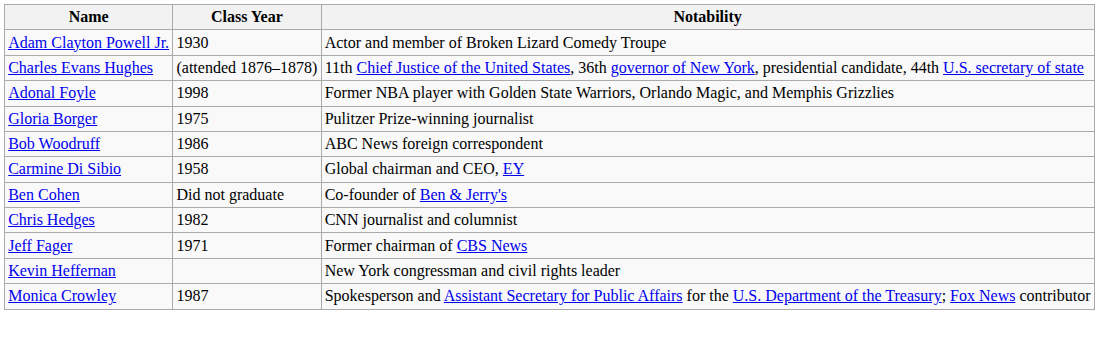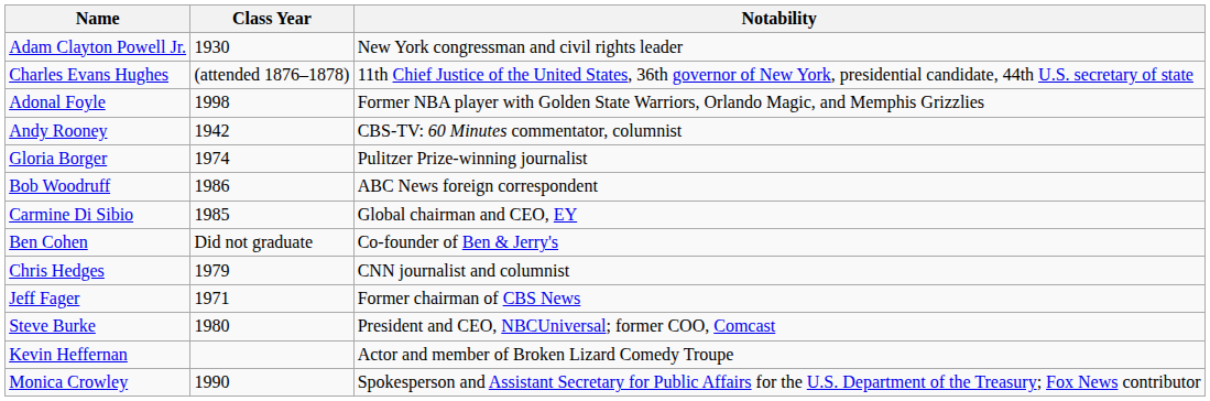 <table class="wikitable">
 <tr>
 <th>Name</th>
 <th>Class Year</th>
 <th>Notability</th>
 </tr>
 <tr>
 <td><a href='#'>Adam Clayton Powell Jr.</a></td>
 <td>1930</td>
-<td>Actor and member of Broken Lizard Comedy Troupe</td>
+<td>New York congressman and civil rights leader</td>
 </tr>
 <tr>
 <td><a href='#'>Charles Evans Hughes</a></td>
 <td>(attended 1876–1878)</td>
 <td>11th <a href='#'>Chief Justice of the United States</a>, 36th <a href='#'>governor of New York</a>, presidential candidate, 44th <a href='#'>U.S. secretary of state</a></td>
 </tr>
 <tr>
 <td><a href='#'>Adonal Foyle</a></td>
 <td>1998</td>
 <td>Former NBA player with Golden State Warriors, Orlando Magic, and Memphis Grizzlies</td>
 </tr>
 <tr>
+<td><a href='#'>Andy Rooney</a></td>
+<td>1942</td>
+<td>CBS-TV: <em>60 Minutes</em> commentator, columnist</td>
+</tr>
+<tr>
 <td><a href='#'>Gloria Borger</a></td>
-<td>1975</td>
+<td>1974</td>
 <td>Pulitzer Prize-winning journalist</td>
 </tr>
 <tr>
 <td><a href='#'>Bob Woodruff</a></td>
 <td>1986</td>
 <td>ABC News foreign correspondent</td>
 </tr>
 <tr>
 <td><a href='#'>Carmine Di Sibio</a></td>
-<td>1958</td>
+<td>1985</td>
 <td>Global chairman and CEO, <a href='#'>EY</a></td>
 </tr>
 <tr>
 <td><a href='#'>Ben Cohen</a></td>
 <td>Did not graduate</td>
 <td>Co-founder of <a href='#'>Ben & Jerry's</a></td>
 </tr>
 <tr>
 <td><a href='#'>Chris Hedges</a></td>
-<td>1982</td>
+<td>1979</td>
 <td>CNN journalist and columnist</td>
 </tr>
 <tr>
 <td><a href='#'>Jeff Fager</a></td>
 <td>1971</td>
 <td>Former chairman of <a href='#'>CBS News</a></td>
 </tr>
 <tr>
+<td><a href='#'>Steve Burke</a></td>
+<td>1980</td>
+<td>President and CEO, <a href='#'>NBCUniversal</a>; former COO, <a href='#'>Comcast</a></td>
+</tr>
+<tr>
 <td><a href='#'>Kevin Heffernan</a></td>
 <td></td>
-<td>New York congressman and civil rights leader</td>
+<td>Actor and member of Broken Lizard Comedy Troupe</td>
 </tr>
 <tr>
 <td><a href='#'>Monica Crowley</a></td>
-<td>1987</td>
+<td>1990</td>
 <td>Spokesperson and <a href='#'>Assistant Secretary for Public Affairs</a> for the <a href='#'>U.S. Department of the Treasury</a>; <a href='#'>Fox News</a> contributor</td>
 </tr>
 </table>
